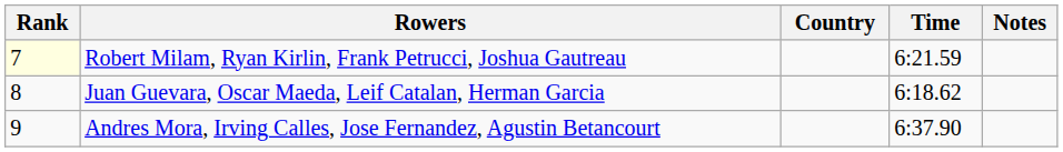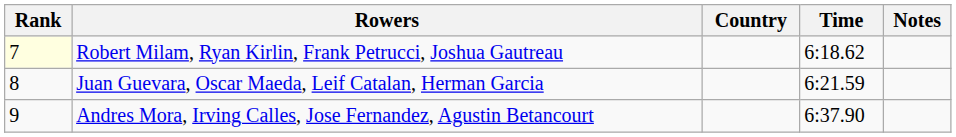 <table class="wikitable" width=60%>
 <tr>
 <th>Rank</th>
 <th>Rowers</th>
 <th>Country</th>
 <th>Time</th>
 <th>Notes</th>
 </tr>
 <tr>
 <td style="background: lightyellow;">7</td>
 <td><a href='#'>Robert Milam</a>, <a href='#'>Ryan Kirlin</a>, <a href='#'>Frank Petrucci</a>, <a href='#'>Joshua Gautreau</a></td>
 <td></td>
-<td>6:21.59</td>
+<td>6:18.62</td>
 <td></td>
 </tr>
 <tr>
 <td>8</td>
 <td><a href='#'>Juan Guevara</a>, <a href='#'>Oscar Maeda</a>, <a href='#'>Leif Catalan</a>, <a href='#'>Herman Garcia</a></td>
 <td></td>
-<td>6:18.62</td>
+<td>6:21.59</td>
 <td></td>
 </tr>
 <tr>
 <td>9</td>
 <td><a href='#'>Andres Mora</a>, <a href='#'>Irving Calles</a>, <a href='#'>Jose Fernandez</a>, <a href='#'>Agustin Betancourt</a></td>
 <td></td>
 <td>6:37.90</td>
 <td></td>
 </tr>
 </table>
